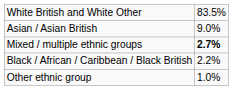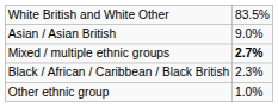 <table class="wikitable">
 <tr>
 <td>White British and White Other</td>
 <td>83.5%</td>
 </tr>
 <tr>
 <td>Asian / Asian British</td>
 <td>9.0%</td>
 </tr>
 <tr>
 <td>Mixed / multiple ethnic groups</td>
 <td><strong>2.7%</strong></td>
 </tr>
 <tr>
 <td>Black / African / Caribbean / Black British</td>
-<td>2.2%</td>
+<td>2.3%</td>
 </tr>
 <tr>
 <td>Other ethnic group</td>
 <td>1.0%</td>
 </tr>
 </table>
